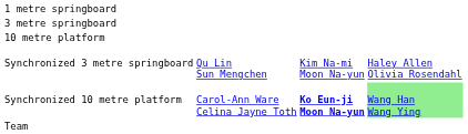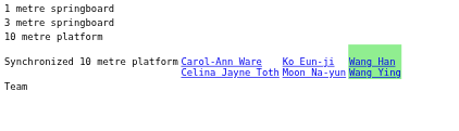 <table>
 <tr>
 <td>1 metre springboard<br></td>
 <td></td>
 <td></td>
 <td></td>
 </tr>
 <tr>
 <td>3 metre springboard<br></td>
 <td></td>
 <td></td>
 <td></td>
 </tr>
 <tr>
 <td>10 metre platform<br></td>
 <td></td>
 <td></td>
 <td></td>
 </tr>
 <tr>
-<td>Synchronized 3 metre springboard<br></td>
-<td><br><a href='#'>Qu Lin</a><br><a href='#'>Sun Mengchen</a></td>
-<td><br><a href='#'>Kim Na-mi</a><br><a href='#'>Moon Na-yun</a></td>
-<td><br><a href='#'>Haley Allen</a><br><a href='#'>Olivia Rosendahl</a></td>
-</tr>
-<tr>
 <td>Synchronized 10 metre platform<br></td>
 <td><br><a href='#'>Carol-Ann Ware</a><br><a href='#'>Celina Jayne Toth</a></td>
-<td><strong><br><a href='#'>Ko Eun-ji</a><br><a href='#'>Moon Na-yun</a></strong></td>
+<td><br><a href='#'>Ko Eun-ji</a><br><a href='#'>Moon Na-yun</a></td>
 <td style="background: lightgreen;"><br><a href='#'>Wang Han</a><br><a href='#'>Wang Ying</a></td>
 </tr>
 <tr>
 <td>Team<br></td>
 <td></td>
 <td></td>
 <td></td>
 </tr>
 </table>
